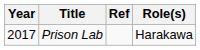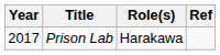 <table class="wikitable">
 <tr>
 <th>Year</th>
 <th>Title</th>
+<th>Role(s)</th>
 <th>Ref</th>
-<th>Role(s)</th>
 </tr>
 <tr>
 <td>2017</td>
 <td><em>Prison Lab</em></td>
+<td>Harakawa</td>
 <td></td>
-<td>Harakawa</td>
 </tr>
 </table>
